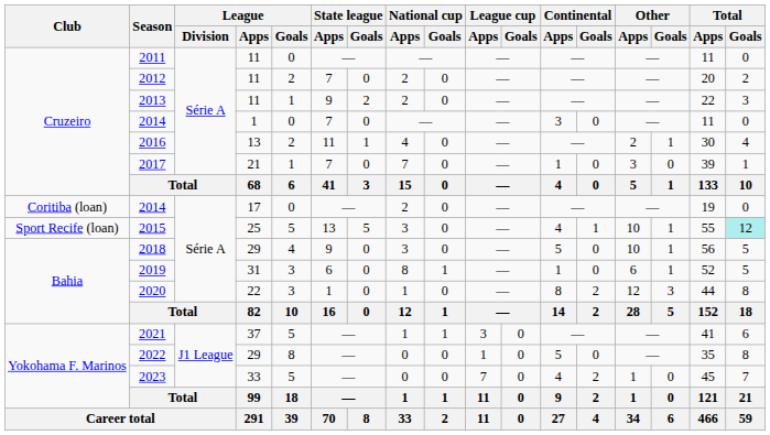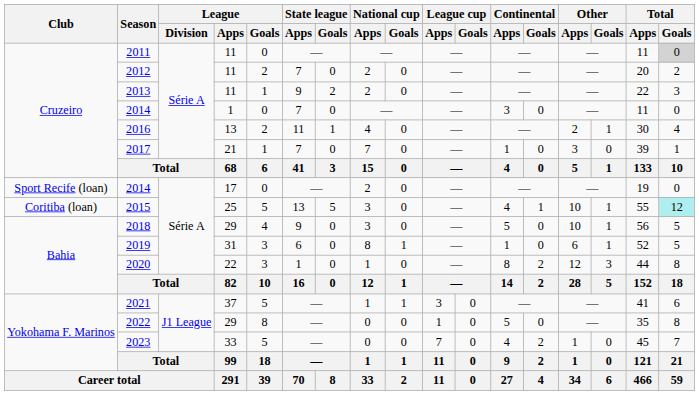 <table class="wikitable" style="text-align: center">
 <tr>
 <th rowspan="2">Club</th>
 <th rowspan="2">Season</th>
 <th colspan="3">League</th>
 <th colspan="2">State league</th>
 <th colspan="2">National cup</th>
 <th colspan="2">League cup</th>
 <th colspan="2">Continental</th>
 <th colspan="2">Other</th>
 <th colspan="2">Total</th>
 </tr>
 <tr>
 <th>Division</th>
 <th>Apps</th>
 <th>Goals</th>
 <th>Apps</th>
 <th>Goals</th>
 <th>Apps</th>
 <th>Goals</th>
 <th>Apps</th>
 <th>Goals</th>
 <th>Apps</th>
 <th>Goals</th>
 <th>Apps</th>
 <th>Goals</th>
 <th>Apps</th>
 <th>Goals</th>
 </tr>
 <tr>
 <td rowspan="7"><a href='#'>Cruzeiro</a></td>
 <td><a href='#'>2011</a></td>
 <td rowspan="6"><a href='#'>Série A</a></td>
 <td>11</td>
 <td>0</td>
 <td colspan="2">—</td>
 <td colspan="2">—</td>
 <td colspan="2">—</td>
 <td colspan="2">—</td>
 <td colspan="2">—</td>
 <td>11</td>
-<td>0</td>
+<td style="background: lightgrey;">0</td>
 </tr>
 <tr>
 <td><a href='#'>2012</a></td>
 <td>11</td>
 <td>2</td>
 <td>7</td>
 <td>0</td>
 <td>2</td>
 <td>0</td>
 <td colspan="2">—</td>
 <td colspan="2">—</td>
 <td colspan="2">—</td>
 <td>20</td>
 <td>2</td>
 </tr>
 <tr>
 <td><a href='#'>2013</a></td>
 <td>11</td>
 <td>1</td>
 <td>9</td>
 <td>2</td>
 <td>2</td>
 <td>0</td>
 <td colspan="2">—</td>
 <td colspan="2">—</td>
 <td colspan="2">—</td>
 <td>22</td>
 <td>3</td>
 </tr>
 <tr>
 <td><a href='#'>2014</a></td>
 <td>1</td>
 <td>0</td>
 <td>7</td>
 <td>0</td>
 <td colspan="2">—</td>
 <td colspan="2">—</td>
 <td>3</td>
 <td>0</td>
 <td colspan="2">—</td>
 <td>11</td>
 <td>0</td>
 </tr>
 <tr>
 <td><a href='#'>2016</a></td>
 <td>13</td>
 <td>2</td>
 <td>11</td>
 <td>1</td>
 <td>4</td>
 <td>0</td>
 <td colspan="2">—</td>
 <td colspan="2">—</td>
 <td>2</td>
 <td>1</td>
 <td>30</td>
 <td>4</td>
 </tr>
 <tr>
 <td><a href='#'>2017</a></td>
 <td>21</td>
 <td>1</td>
 <td>7</td>
 <td>0</td>
 <td>7</td>
 <td>0</td>
 <td colspan="2">—</td>
 <td>1</td>
 <td>0</td>
 <td>3</td>
 <td>0</td>
 <td>39</td>
 <td>1</td>
 </tr>
 <tr>
 <th colspan="2">Total</th>
 <th>68</th>
 <th>6</th>
 <th>41</th>
 <th>3</th>
 <th>15</th>
 <th>0</th>
 <th colspan="2">—</th>
 <th>4</th>
 <th>0</th>
 <th>5</th>
 <th>1</th>
 <th>133</th>
 <th>10</th>
 </tr>
 <tr>
-<td><a href='#'>Coritiba</a> (loan)</td>
+<td><a href='#'>Sport Recife</a> (loan)</td>
 <td><a href='#'>2014</a></td>
 <td rowspan="5">Série A</td>
 <td>17</td>
 <td>0</td>
 <td colspan="2">—</td>
 <td>2</td>
 <td>0</td>
 <td colspan="2">—</td>
 <td colspan="2">—</td>
 <td colspan="2">—</td>
 <td>19</td>
 <td>0</td>
 </tr>
 <tr>
-<td><a href='#'>Sport Recife</a> (loan)</td>
+<td><a href='#'>Coritiba</a> (loan)</td>
 <td><a href='#'>2015</a></td>
 <td>25</td>
 <td>5</td>
 <td>13</td>
 <td>5</td>
 <td>3</td>
 <td>0</td>
 <td colspan="2">—</td>
 <td>4</td>
 <td>1</td>
 <td>10</td>
 <td>1</td>
 <td>55</td>
 <td style="background: paleturquoise;">12</td>
 </tr>
 <tr>
 <td rowspan="4"><a href='#'>Bahia</a></td>
 <td><a href='#'>2018</a></td>
 <td>29</td>
 <td>4</td>
 <td>9</td>
 <td>0</td>
 <td>3</td>
 <td>0</td>
 <td colspan="2">—</td>
 <td>5</td>
 <td>0</td>
 <td>10</td>
 <td>1</td>
 <td>56</td>
 <td>5</td>
 </tr>
 <tr>
 <td><a href='#'>2019</a></td>
 <td>31</td>
 <td>3</td>
 <td>6</td>
 <td>0</td>
 <td>8</td>
 <td>1</td>
 <td colspan="2">—</td>
 <td>1</td>
 <td>0</td>
 <td>6</td>
 <td>1</td>
 <td>52</td>
 <td>5</td>
 </tr>
 <tr>
 <td><a href='#'>2020</a></td>
 <td>22</td>
 <td>3</td>
 <td>1</td>
 <td>0</td>
 <td>1</td>
 <td>0</td>
 <td colspan="2">—</td>
 <td>8</td>
 <td>2</td>
 <td>12</td>
 <td>3</td>
 <td>44</td>
 <td>8</td>
 </tr>
 <tr>
 <th colspan="2">Total</th>
 <th>82</th>
 <th>10</th>
 <th>16</th>
 <th>0</th>
 <th>12</th>
 <th>1</th>
 <th colspan="2">—</th>
 <th>14</th>
 <th>2</th>
 <th>28</th>
 <th>5</th>
 <th>152</th>
 <th>18</th>
 </tr>
 <tr>
 <td rowspan="4"><a href='#'>Yokohama F. Marinos</a></td>
 <td><a href='#'>2021</a></td>
 <td rowspan="3"><a href='#'>J1 League</a></td>
 <td>37</td>
 <td>5</td>
 <td colspan="2">—</td>
 <td>1</td>
 <td>1</td>
 <td>3</td>
 <td>0</td>
 <td colspan="2">—</td>
 <td colspan="2">—</td>
 <td>41</td>
 <td>6</td>
 </tr>
 <tr>
 <td><a href='#'>2022</a></td>
 <td>29</td>
 <td>8</td>
 <td colspan="2">—</td>
 <td>0</td>
 <td>0</td>
 <td>1</td>
 <td>0</td>
 <td>5</td>
 <td>0</td>
 <td colspan="2">—</td>
 <td>35</td>
 <td>8</td>
 </tr>
 <tr>
 <td><a href='#'>2023</a></td>
 <td>33</td>
 <td>5</td>
 <td colspan="2">—</td>
 <td>0</td>
 <td>0</td>
 <td>7</td>
 <td>0</td>
 <td>4</td>
 <td>2</td>
 <td>1</td>
 <td>0</td>
 <td>45</td>
 <td>7</td>
 </tr>
 <tr>
 <th colspan="2">Total</th>
 <th>99</th>
 <th>18</th>
 <th colspan="2">—</th>
 <th>1</th>
 <th>1</th>
 <th>11</th>
 <th>0</th>
 <th>9</th>
 <th>2</th>
 <th>1</th>
 <th>0</th>
 <th>121</th>
 <th>21</th>
 </tr>
 <tr>
 <th colspan="3"><strong>Career total</strong></th>
 <th>291</th>
 <th>39</th>
 <th>70</th>
 <th>8</th>
 <th>33</th>
 <th>2</th>
 <th>11</th>
 <th>0</th>
 <th>27</th>
 <th>4</th>
 <th>34</th>
 <th>6</th>
 <th>466</th>
 <th>59</th>
 </tr>
 </table>
